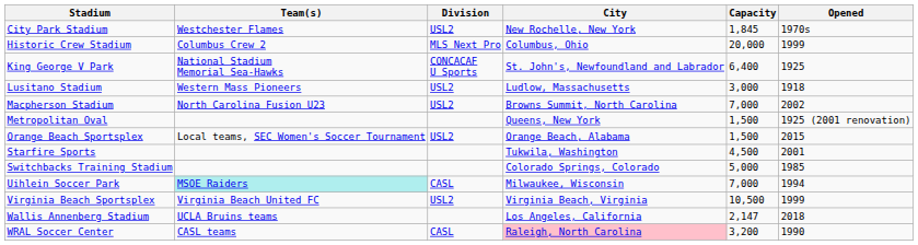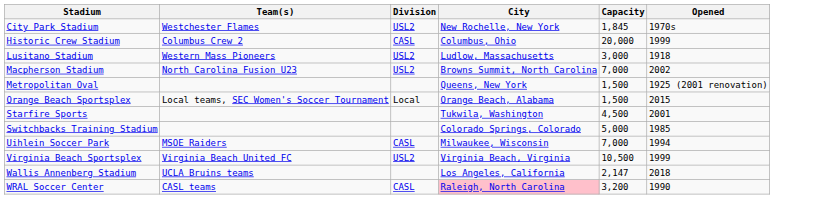 <table class="wikitable sortable">
 <tr>
 <th>Stadium</th>
 <th>Team(s)</th>
 <th>Division</th>
 <th>City</th>
 <th>Capacity</th>
 <th>Opened</th>
 </tr>
 <tr>
 <td><a href='#'>City Park Stadium</a></td>
 <td><a href='#'>Westchester Flames</a></td>
 <td><a href='#'>USL2</a></td>
 <td><a href='#'>New Rochelle, New York</a></td>
 <td>1,845</td>
 <td>1970s</td>
 </tr>
 <tr>
 <td><a href='#'>Historic Crew Stadium</a></td>
 <td><a href='#'>Columbus Crew 2</a></td>
-<td><a href='#'>MLS Next Pro</a></td>
+<td><a href='#'>CASL</a></td>
 <td><a href='#'>Columbus, Ohio</a></td>
 <td>20,000</td>
 <td>1999</td>
-</tr>
-<tr>
-<td><a href='#'>King George V Park</a></td>
-<td><a href='#'>National Stadium</a><br><a href='#'>Memorial Sea-Hawks</a></td>
-<td><a href='#'>CONCACAF</a><br><a href='#'>U Sports</a></td>
-<td><a href='#'>St. John's, Newfoundland and Labrador</a></td>
-<td>6,400</td>
-<td>1925</td>
 </tr>
 <tr>
 <td><a href='#'>Lusitano Stadium</a></td>
 <td><a href='#'>Western Mass Pioneers</a></td>
 <td><a href='#'>USL2</a></td>
 <td><a href='#'>Ludlow, Massachusetts</a></td>
 <td>3,000</td>
 <td>1918</td>
 </tr>
 <tr>
 <td><a href='#'>Macpherson Stadium</a></td>
 <td><a href='#'>North Carolina Fusion U23</a></td>
 <td><a href='#'>USL2</a></td>
 <td><a href='#'>Browns Summit, North Carolina</a></td>
 <td>7,000</td>
 <td>2002</td>
 </tr>
 <tr>
 <td><a href='#'>Metropolitan Oval</a></td>
 <td></td>
 <td></td>
 <td><a href='#'>Queens, New York</a></td>
 <td>1,500</td>
 <td>1925 (2001 renovation)</td>
 </tr>
 <tr>
 <td><a href='#'>Orange Beach Sportsplex</a></td>
 <td>Local teams, <a href='#'>SEC Women's Soccer Tournament</a></td>
-<td><a href='#'>USL2</a></td>
+<td>Local</td>
 <td><a href='#'>Orange Beach, Alabama</a></td>
 <td>1,500</td>
 <td>2015</td>
 </tr>
 <tr>
 <td><a href='#'>Starfire Sports</a></td>
 <td></td>
 <td></td>
 <td><a href='#'>Tukwila, Washington</a></td>
 <td>4,500</td>
 <td>2001</td>
 </tr>
 <tr>
 <td><a href='#'>Switchbacks Training Stadium</a></td>
 <td></td>
 <td></td>
 <td><a href='#'>Colorado Springs, Colorado</a></td>
 <td>5,000</td>
 <td>1985</td>
 </tr>
 <tr>
 <td><a href='#'>Uihlein Soccer Park</a></td>
-<td style="background: paleturquoise;"><a href='#'>MSOE Raiders</a></td>
+<td><a href='#'>MSOE Raiders</a></td>
 <td><a href='#'>CASL</a></td>
 <td><a href='#'>Milwaukee, Wisconsin</a></td>
 <td>7,000</td>
 <td>1994</td>
 </tr>
 <tr>
 <td><a href='#'>Virginia Beach Sportsplex</a></td>
 <td><a href='#'>Virginia Beach United FC</a></td>
 <td><a href='#'>USL2</a></td>
 <td><a href='#'>Virginia Beach, Virginia</a></td>
 <td>10,500</td>
 <td>1999</td>
 </tr>
 <tr>
 <td><a href='#'>Wallis Annenberg Stadium</a></td>
 <td><a href='#'>UCLA Bruins teams</a></td>
 <td></td>
 <td><a href='#'>Los Angeles, California</a></td>
 <td>2,147</td>
 <td>2018</td>
 </tr>
 <tr>
 <td><a href='#'>WRAL Soccer Center</a></td>
 <td><a href='#'>CASL teams</a></td>
 <td><a href='#'>CASL</a></td>
 <td style="background: pink;"><a href='#'>Raleigh, North Carolina</a></td>
 <td>3,200</td>
 <td>1990</td>
 </tr>
 </table>
